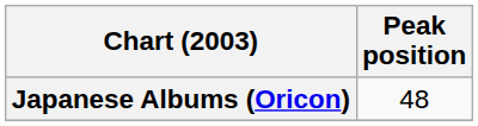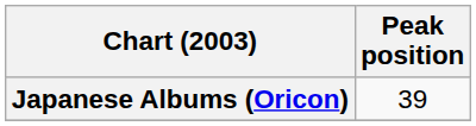 <table class="wikitable plainrowheaders sortable">
 <tr>
 <th scope="col">Chart (2003)</th>
 <th scope="col">Peak<br>position</th>
 </tr>
 <tr>
 <th scope="row">Japanese Albums (<a href='#'>Oricon</a>)</th>
-<td style="text-align:center;">48</td>
+<td style="text-align:center;">39</td>
 </tr>
 <tr>
 </tr>
 <tr>
 </tr>
 <tr>
 </tr>
 </table>
